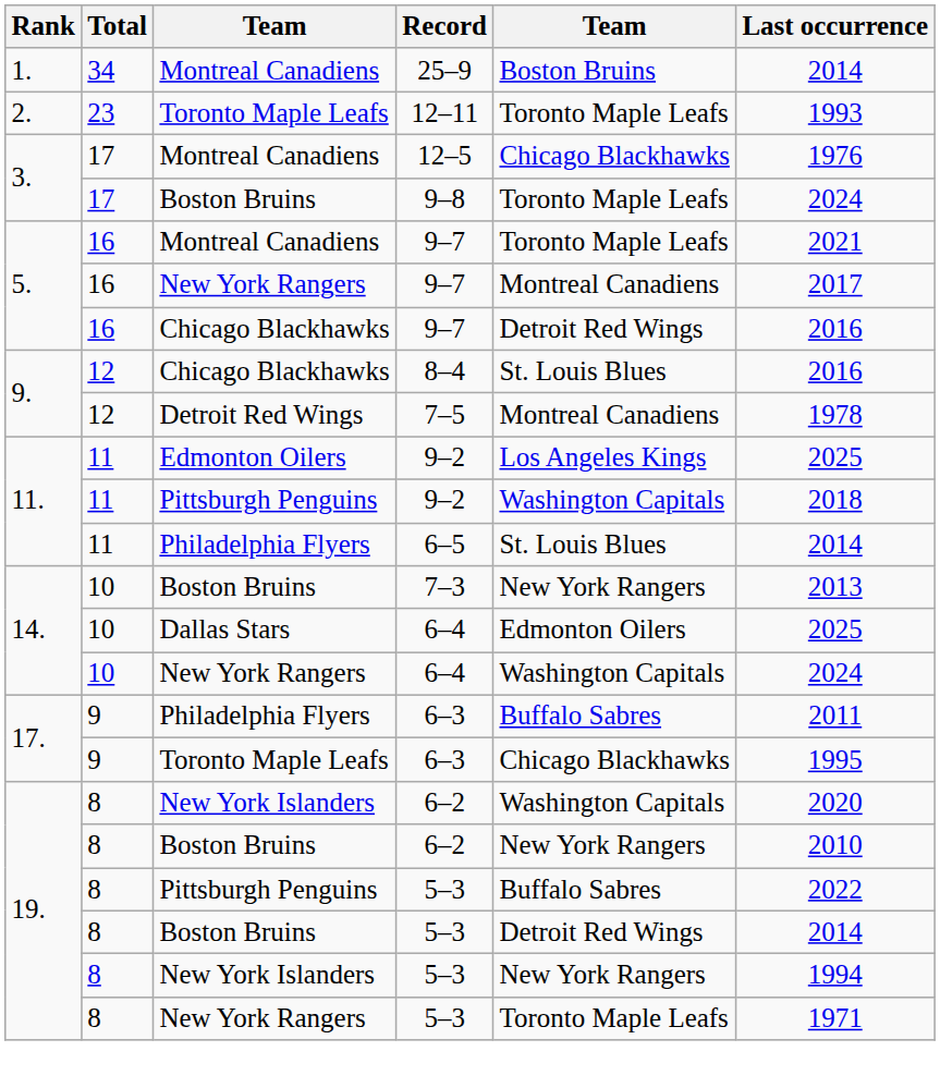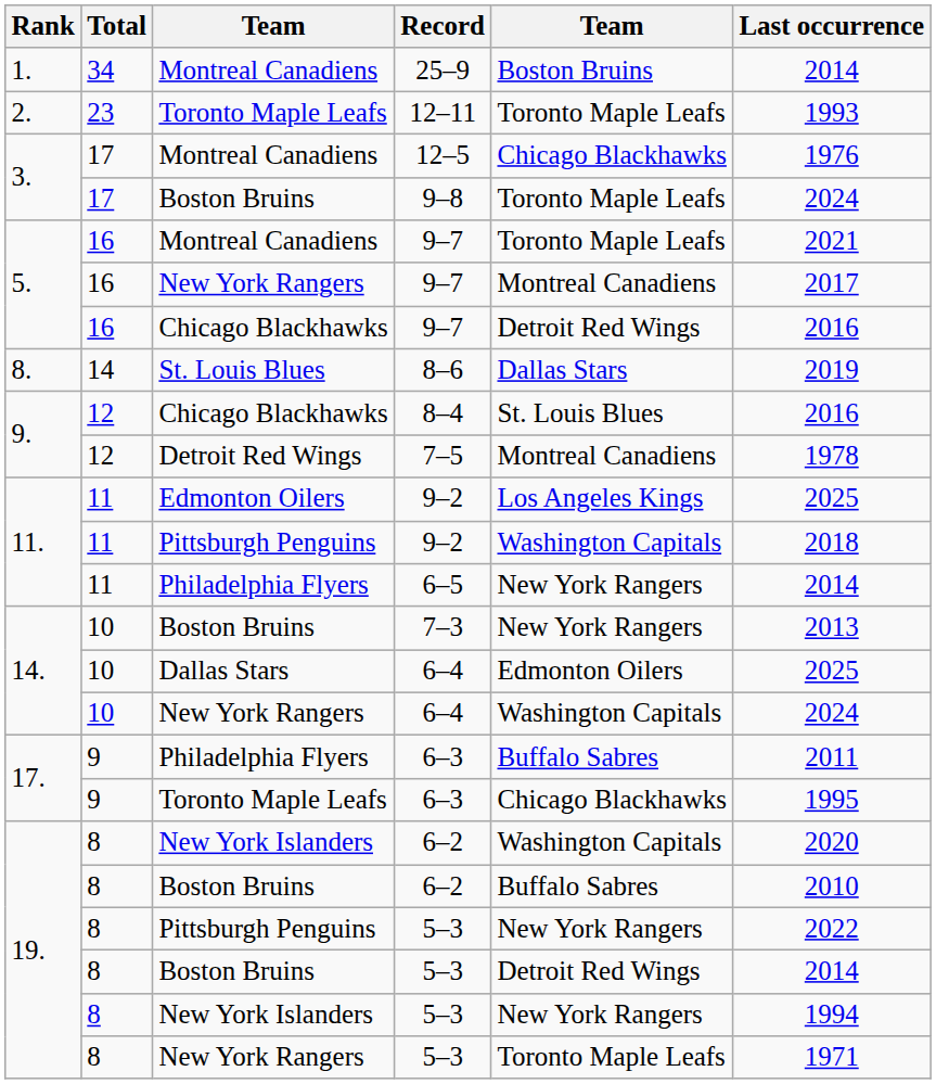 <table class="wikitable sortable">
 <tr>
 <th>Rank</th>
 <th>Total</th>
 <th>Team</th>
 <th>Record</th>
 <th>Team</th>
 <th>Last occurrence</th>
 </tr>
 <tr>
 <td>1.</td>
 <td><a href='#'>34</a></td>
 <td><a href='#'>Montreal Canadiens</a></td>
 <td align="center">25–9</td>
 <td><a href='#'>Boston Bruins</a></td>
 <td align="center"><a href='#'>2014</a></td>
 </tr>
 <tr>
 <td>2.</td>
 <td><a href='#'>23</a></td>
 <td><a href='#'>Toronto Maple Leafs</a></td>
 <td align="center">12–11</td>
 <td>Toronto Maple Leafs</td>
 <td align="center"><a href='#'>1993</a></td>
 </tr>
 <tr>
 <td rowspan=2>3.</td>
 <td>17</td>
 <td>Montreal Canadiens</td>
 <td align="center">12–5</td>
 <td><a href='#'>Chicago Blackhawks</a></td>
 <td align="center"><a href='#'>1976</a></td>
 </tr>
 <tr>
 <td><a href='#'>17</a></td>
 <td>Boston Bruins</td>
 <td align="center">9–8</td>
 <td>Toronto Maple Leafs</td>
 <td align="center"><a href='#'>2024</a></td>
 </tr>
 <tr>
 <td rowspan=3>5.</td>
 <td><a href='#'>16</a></td>
 <td>Montreal Canadiens</td>
 <td align="center">9–7</td>
 <td>Toronto Maple Leafs</td>
 <td align="center"><a href='#'>2021</a></td>
 </tr>
 <tr>
 <td>16</td>
 <td><a href='#'>New York Rangers</a></td>
 <td align="center">9–7</td>
 <td>Montreal Canadiens</td>
 <td align="center"><a href='#'>2017</a></td>
 </tr>
 <tr>
 <td><a href='#'>16</a></td>
 <td>Chicago Blackhawks</td>
 <td align="center">9–7</td>
 <td>Detroit Red Wings</td>
 <td align="center"><a href='#'>2016</a></td>
 </tr>
 <tr>
+<td>8.</td>
+<td>14</td>
+<td><a href='#'>St. Louis Blues</a></td>
+<td align="center">8–6</td>
+<td><a href='#'>Dallas Stars</a></td>
+<td align="center"><a href='#'>2019</a></td>
+</tr>
+<tr>
 <td rowspan=2>9.</td>
 <td><a href='#'>12</a></td>
 <td>Chicago Blackhawks</td>
 <td align="center">8–4</td>
 <td>St. Louis Blues</td>
 <td align="center"><a href='#'>2016</a></td>
 </tr>
 <tr>
 <td>12</td>
 <td>Detroit Red Wings</td>
 <td align="center">7–5</td>
 <td>Montreal Canadiens</td>
 <td align="center"><a href='#'>1978</a></td>
 </tr>
 <tr>
 <td rowspan=3>11.</td>
 <td><a href='#'>11</a></td>
 <td><a href='#'>Edmonton Oilers</a></td>
 <td align="center">9–2</td>
 <td><a href='#'>Los Angeles Kings</a></td>
 <td align="center"><a href='#'>2025</a></td>
 </tr>
 <tr>
 <td><a href='#'>11</a></td>
 <td><a href='#'>Pittsburgh Penguins</a></td>
 <td align="center">9–2</td>
 <td><a href='#'>Washington Capitals</a></td>
 <td align="center"><a href='#'>2018</a></td>
 </tr>
 <tr>
 <td>11</td>
 <td><a href='#'>Philadelphia Flyers</a></td>
 <td align="center">6–5</td>
-<td>St. Louis Blues</td>
+<td>New York Rangers</td>
 <td align="center"><a href='#'>2014</a></td>
 </tr>
 <tr>
 <td rowspan=3>14.</td>
 <td>10</td>
 <td>Boston Bruins</td>
 <td align="center">7–3</td>
 <td>New York Rangers</td>
 <td align="center"><a href='#'>2013</a></td>
 </tr>
 <tr>
 <td>10</td>
 <td>Dallas Stars</td>
 <td align="center">6–4</td>
 <td>Edmonton Oilers</td>
 <td align="center"><a href='#'>2025</a></td>
 </tr>
 <tr>
 <td><a href='#'>10</a></td>
 <td>New York Rangers</td>
 <td align="center">6–4</td>
 <td>Washington Capitals</td>
 <td align="center"><a href='#'>2024</a></td>
 </tr>
 <tr>
 <td rowspan=2>17.</td>
 <td>9</td>
 <td>Philadelphia Flyers</td>
 <td align="center">6–3</td>
 <td><a href='#'>Buffalo Sabres</a></td>
 <td align="center"><a href='#'>2011</a></td>
 </tr>
 <tr>
 <td>9</td>
 <td>Toronto Maple Leafs</td>
 <td align="center">6–3</td>
 <td>Chicago Blackhawks</td>
 <td align="center"><a href='#'>1995</a></td>
 </tr>
 <tr>
 <td rowspan=7>19.</td>
 <td>8</td>
 <td><a href='#'>New York Islanders</a></td>
 <td align="center">6–2</td>
 <td>Washington Capitals</td>
 <td align="center"><a href='#'>2020</a></td>
 </tr>
 <tr>
 <td>8</td>
 <td>Boston Bruins</td>
 <td align="center">6–2</td>
-<td>New York Rangers</td>
+<td>Buffalo Sabres</td>
 <td align="center"><a href='#'>2010</a></td>
 </tr>
 <tr>
 <td>8</td>
 <td>Pittsburgh Penguins</td>
 <td align="center">5–3</td>
-<td>Buffalo Sabres</td>
+<td>New York Rangers</td>
 <td align="center"><a href='#'>2022</a></td>
 </tr>
 <tr>
 <td>8</td>
 <td>Boston Bruins</td>
 <td align="center">5–3</td>
 <td>Detroit Red Wings</td>
 <td align="center"><a href='#'>2014</a></td>
 </tr>
 <tr>
 <td><a href='#'>8</a></td>
 <td>New York Islanders</td>
 <td align="center">5–3</td>
 <td>New York Rangers</td>
 <td align="center"><a href='#'>1994</a></td>
 </tr>
 <tr>
 <td>8</td>
 <td>New York Rangers</td>
 <td align="center">5–3</td>
 <td>Toronto Maple Leafs</td>
 <td align="center"><a href='#'>1971</a></td>
 </tr>
 </table>
